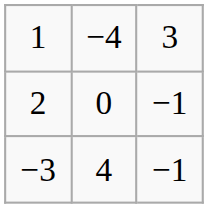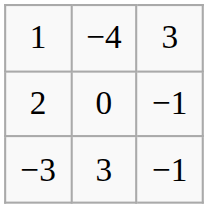 <table class="wikitable" style="margin-left:auto;margin-right:auto;text-align:center;width:6em;height:6em;table-layout:fixed;">
 <tr>
 <td>1</td>
 <td>−4</td>
 <td>3</td>
 </tr>
 <tr>
 <td>2</td>
 <td>0</td>
 <td>−1</td>
 </tr>
 <tr>
 <td>−3</td>
-<td>4</td>
+<td>3</td>
 <td>−1</td>
 </tr>
 </table>
